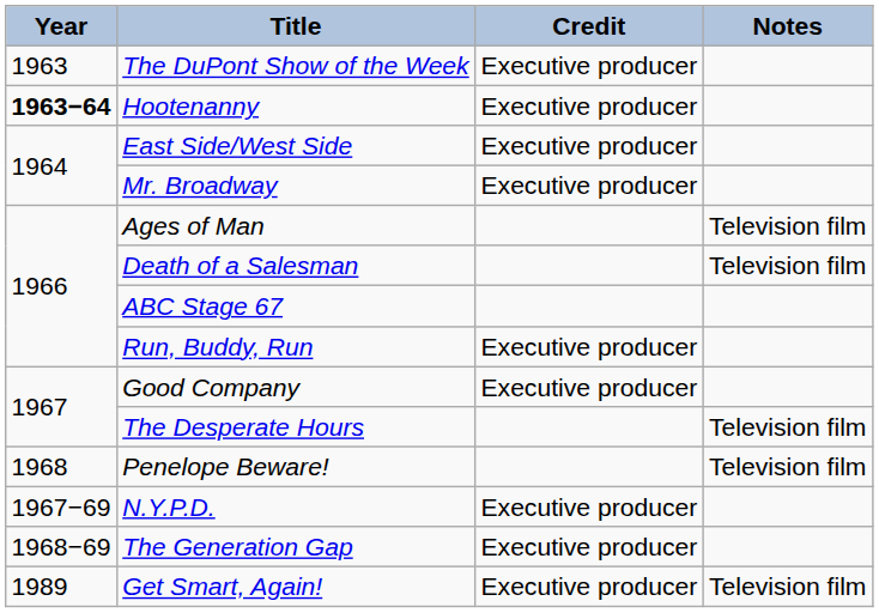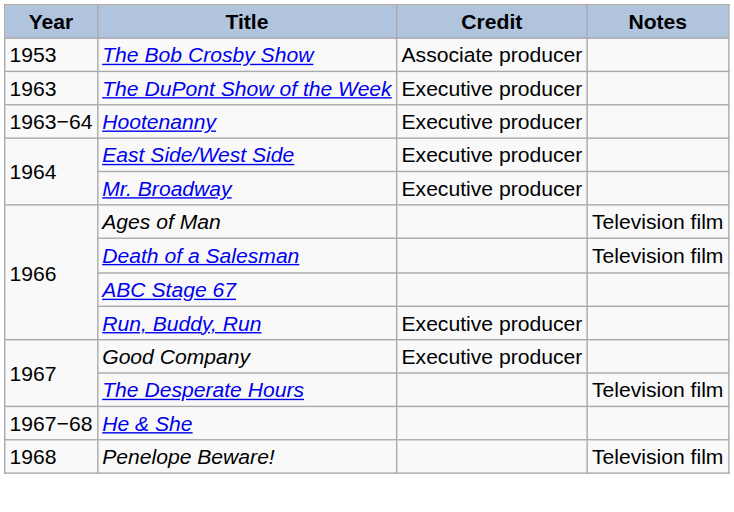 <table class="wikitable" style="font-size:95%;">
 <tr>
 <th style="background:#B0C4DE;">Year</th>
 <th style="background:#B0C4DE;">Title</th>
 <th style="background:#B0C4DE;">Credit</th>
 <th style="background:#B0C4DE;">Notes</th>
 </tr>
 <tr>
+<td>1953</td>
+<td><em><a href='#'>The Bob Crosby Show</a></em></td>
+<td>Associate producer</td>
+<td></td>
+</tr>
+<tr>
 <td>1963</td>
 <td><em><a href='#'>The DuPont Show of the Week</a></em></td>
 <td>Executive producer</td>
 <td></td>
 </tr>
 <tr>
-<td><strong>1963−64</strong></td>
+<td>1963−64</td>
 <td><em><a href='#'>Hootenanny</a></em></td>
 <td>Executive producer</td>
 <td></td>
 </tr>
 <tr>
 <td rowspan=2>1964</td>
 <td><em><a href='#'>East Side/West Side</a></em></td>
 <td>Executive producer</td>
 <td></td>
 </tr>
 <tr>
 <td><em><a href='#'>Mr. Broadway</a></em></td>
 <td>Executive producer</td>
 <td></td>
 </tr>
 <tr>
 <td rowspan=4>1966</td>
 <td><em>Ages of Man</em></td>
 <td></td>
 <td>Television film</td>
 </tr>
 <tr>
 <td><em><a href='#'>Death of a Salesman</a></em></td>
 <td></td>
 <td>Television film</td>
 </tr>
 <tr>
 <td><em><a href='#'>ABC Stage 67</a></em></td>
 <td></td>
 <td></td>
 </tr>
 <tr>
 <td><em><a href='#'>Run, Buddy, Run</a></em></td>
 <td>Executive producer</td>
 <td></td>
 </tr>
 <tr>
 <td rowspan=2>1967</td>
 <td><em>Good Company</em></td>
 <td>Executive producer</td>
 <td></td>
 </tr>
 <tr>
 <td><em><a href='#'>The Desperate Hours</a></em></td>
 <td></td>
 <td>Television film</td>
 </tr>
 <tr>
+<td>1967−68</td>
+<td><em><a href='#'>He & She</a></em></td>
+<td></td>
+<td></td>
+</tr>
+<tr>
 <td>1968</td>
 <td><em>Penelope Beware!</em></td>
 <td></td>
 <td>Television film</td>
 </tr>
-<tr>
-<td>1967−69</td>
-<td><em><a href='#'>N.Y.P.D.</a></em></td>
-<td>Executive producer</td>
-<td></td>
-</tr>
-<tr>
-<td>1968−69</td>
-<td><em><a href='#'>The Generation Gap</a></em></td>
-<td>Executive producer</td>
-<td></td>
-</tr>
-<tr>
-<td>1989</td>
-<td><em><a href='#'>Get Smart, Again!</a></em></td>
-<td>Executive producer</td>
-<td>Television film</td>
-</tr>
 </table>
